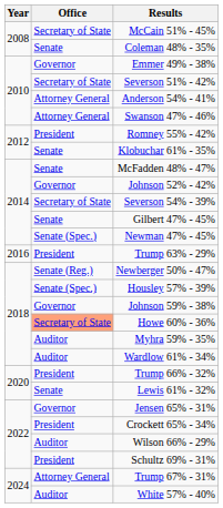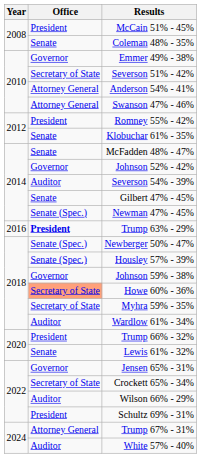 <table class=wikitable>
 <tr>
 <th>Year</th>
 <th>Office</th>
 <th>Results</th>
 </tr>
 <tr>
 <td rowspan=2>2008</td>
-<td><a href='#'>Secretary of State</a></td>
+<td><a href='#'>President</a></td>
 <td align="right" ><a href='#'>McCain</a> 51% - 45%</td>
 </tr>
 <tr>
 <td><a href='#'>Senate</a></td>
 <td align="right" ><a href='#'>Coleman</a> 48% - 35%</td>
 </tr>
 <tr>
 <td rowspan=4>2010</td>
 <td><a href='#'>Governor</a></td>
 <td align="right" ><a href='#'>Emmer</a> 49% - 38%</td>
 </tr>
 <tr>
 <td><a href='#'>Secretary of State</a></td>
 <td align="right" ><a href='#'>Severson</a> 51% - 42%</td>
 </tr>
 <tr>
 <td><a href='#'>Attorney General</a></td>
 <td align="right" ><a href='#'>Anderson</a> 54% - 41%</td>
 </tr>
 <tr>
 <td><a href='#'>Attorney General</a></td>
 <td align="right" ><a href='#'>Swanson</a> 47% - 46%</td>
 </tr>
 <tr>
 <td rowspan=2>2012</td>
 <td><a href='#'>President</a></td>
 <td align="right" ><a href='#'>Romney</a> 55% - 42%</td>
 </tr>
 <tr>
 <td><a href='#'>Senate</a></td>
 <td align="right" ><a href='#'>Klobuchar</a> 61% - 35%</td>
 </tr>
 <tr>
 <td rowspan=5>2014</td>
 <td><a href='#'>Senate</a></td>
 <td align="right" >McFadden 48% - 47%</td>
 </tr>
 <tr>
 <td><a href='#'>Governor</a></td>
 <td align="right" ><a href='#'>Johnson</a> 52% - 42%</td>
 </tr>
 <tr>
-<td><a href='#'>Secretary of State</a></td>
+<td><a href='#'>Auditor</a></td>
 <td align="right" ><a href='#'>Severson</a> 54% - 39%</td>
 </tr>
 <tr>
 <td><a href='#'>Senate</a></td>
 <td align="right" >Gilbert 47% - 45%</td>
 </tr>
 <tr>
 <td><a href='#'>Senate (Spec.)</a></td>
 <td align="right" ><a href='#'>Newman</a> 47% - 45%</td>
 </tr>
 <tr>
 <td>2016</td>
-<td><a href='#'>President</a></td>
+<td><strong><a href='#'>President</a></strong></td>
 <td align="right" ><a href='#'>Trump</a> 63% - 29%</td>
 </tr>
 <tr>
 <td rowspan=6>2018</td>
-<td><a href='#'>Senate (Reg.)</a></td>
+<td><a href='#'>Senate (Spec.)</a></td>
 <td align="right" ><a href='#'>Newberger</a> 50% - 47%</td>
 </tr>
 <tr>
 <td><a href='#'>Senate (Spec.)</a></td>
 <td align="right" ><a href='#'>Housley</a> 57% - 39%</td>
 </tr>
 <tr>
 <td><a href='#'>Governor</a></td>
 <td align="right" ><a href='#'>Johnson</a> 59% - 38%</td>
 </tr>
 <tr>
 <td style="background: lightsalmon;"><a href='#'>Secretary of State</a></td>
 <td align="right" ><a href='#'>Howe</a> 60% - 36%</td>
 </tr>
 <tr>
-<td><a href='#'>Auditor</a></td>
+<td><a href='#'>Secretary of State</a></td>
 <td align="right" ><a href='#'>Myhra</a> 59% - 35%</td>
 </tr>
 <tr>
 <td><a href='#'>Auditor</a></td>
 <td align="right" ><a href='#'>Wardlow</a> 61% - 34%</td>
 </tr>
 <tr>
 <td rowspan=2>2020</td>
 <td><a href='#'>President</a></td>
 <td align="right" ><a href='#'>Trump</a> 66% - 32%</td>
 </tr>
 <tr>
 <td><a href='#'>Senate</a></td>
 <td align="right" ><a href='#'>Lewis</a> 61% - 32%</td>
 </tr>
 <tr>
 <td rowspan=4>2022</td>
 <td><a href='#'>Governor</a></td>
 <td align="right" ><a href='#'>Jensen</a> 65% - 31%</td>
 </tr>
 <tr>
-<td><a href='#'>President</a></td>
+<td><a href='#'>Secretary of State</a></td>
 <td align="right" >Crockett 65% - 34%</td>
 </tr>
 <tr>
 <td><a href='#'>Auditor</a></td>
 <td align="right" >Wilson 66% - 29%</td>
 </tr>
 <tr>
 <td><a href='#'>President</a></td>
 <td align="right" >Schultz 69% - 31%</td>
 </tr>
 <tr>
 <td rowspan=2>2024</td>
 <td><a href='#'>Attorney General</a></td>
 <td align="right" ><a href='#'>Trump</a> 67% - 31%</td>
 </tr>
 <tr>
 <td><a href='#'>Auditor</a></td>
 <td align="right" ><a href='#'>White</a> 57% - 40%</td>
 </tr>
 </table>
